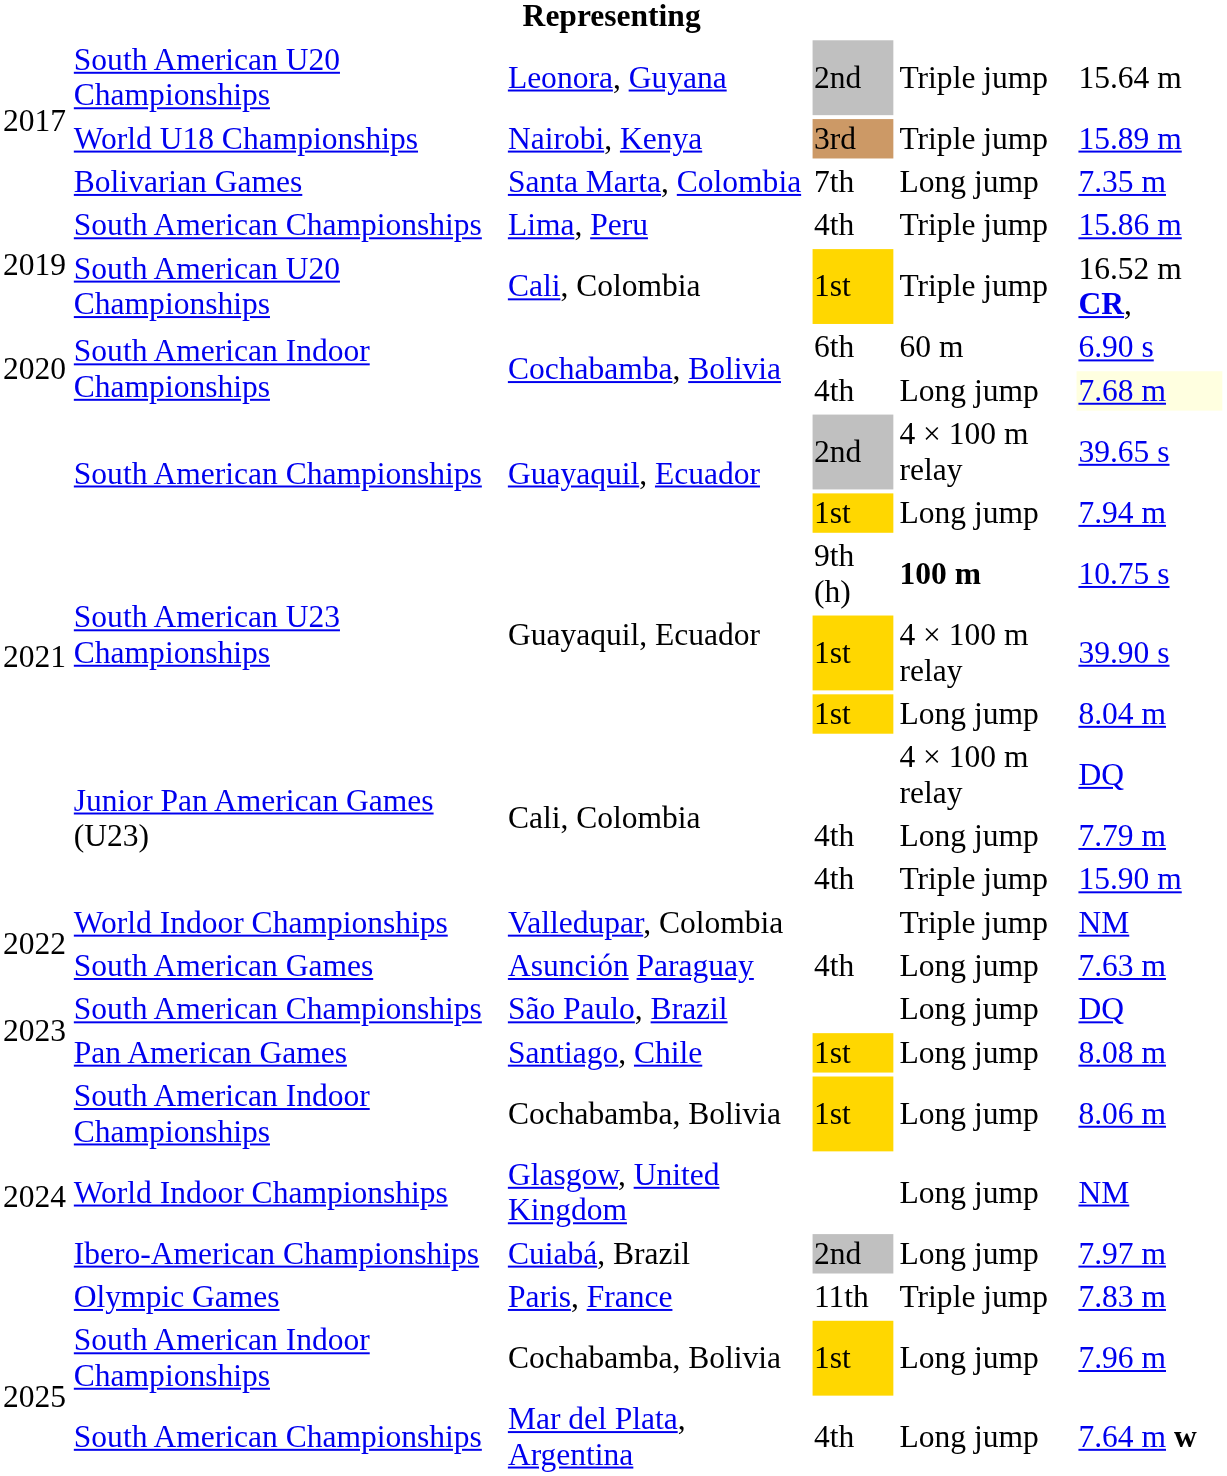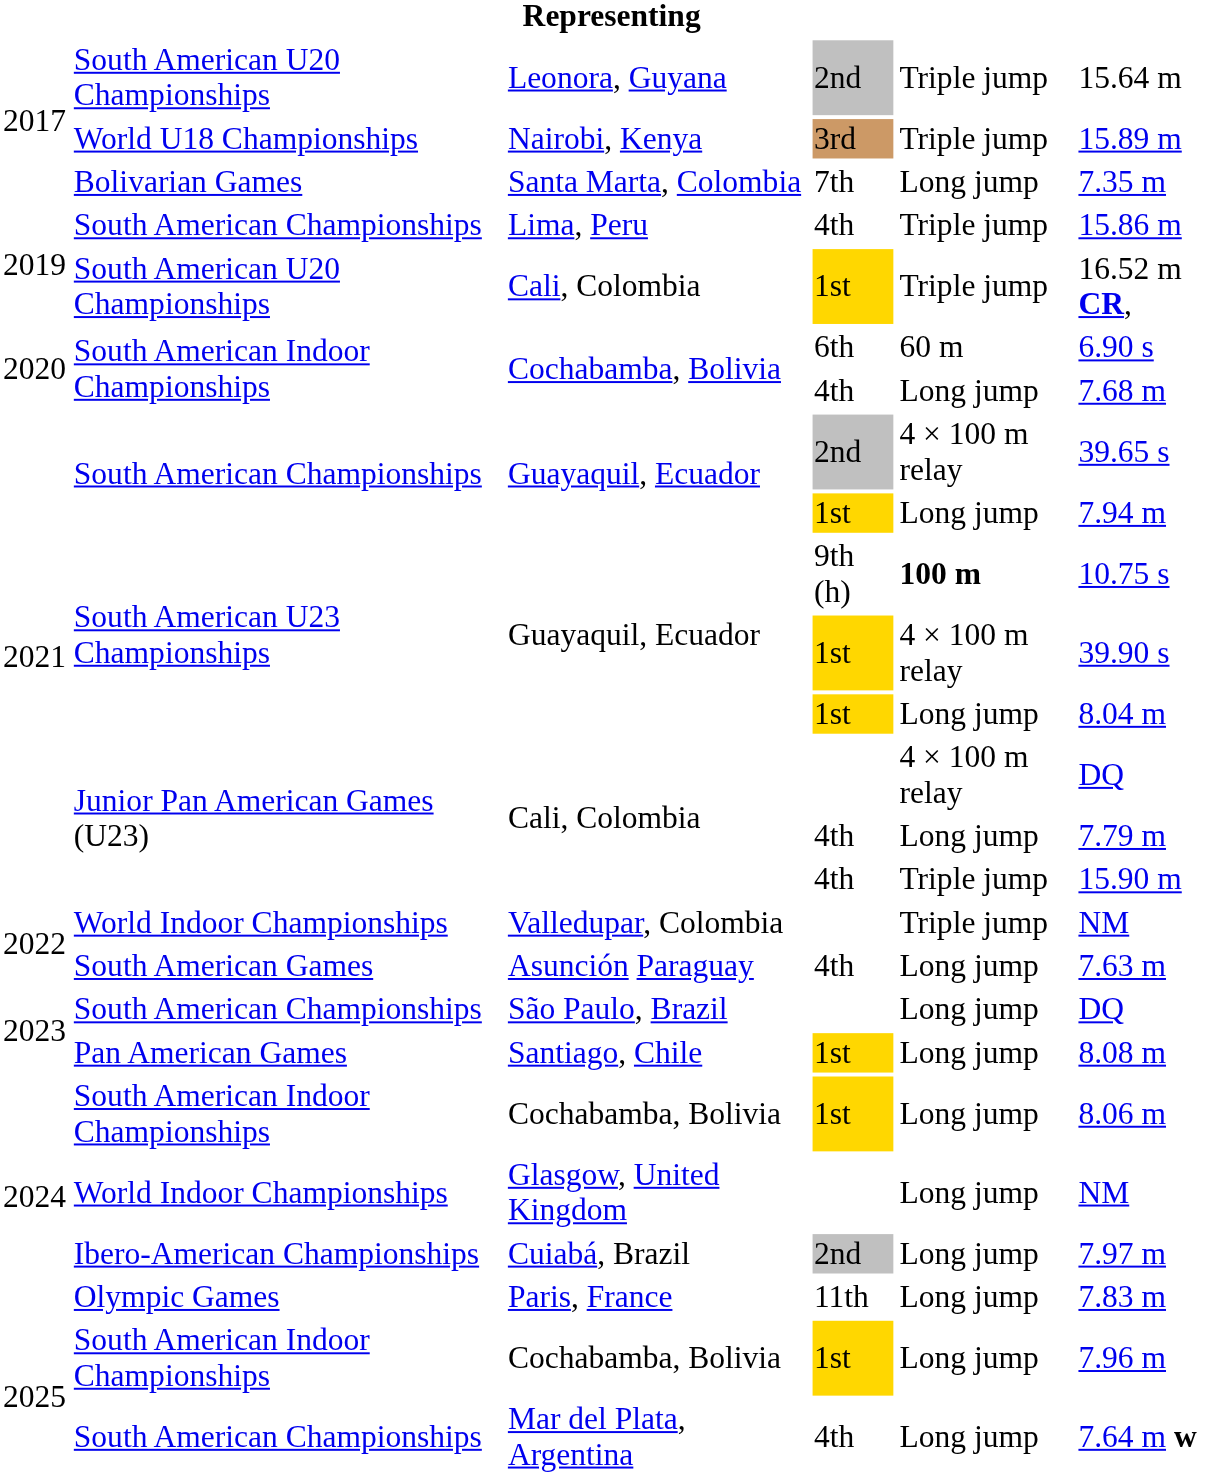 <table>
 <tr>
 <th colspan="6">Representing </th>
 </tr>
 <tr>
 <td rowspan=3>2017</td>
 <td><a href='#'>South American U20 Championships</a></td>
 <td><a href='#'>Leonora</a>, <a href='#'>Guyana</a></td>
 <td bgcolor=silver>2nd</td>
 <td>Triple jump</td>
 <td>15.64 m</td>
 </tr>
 <tr>
 <td><a href='#'>World U18 Championships</a></td>
 <td><a href='#'>Nairobi</a>, <a href='#'>Kenya</a></td>
 <td bgcolor=cc9966>3rd</td>
 <td>Triple jump</td>
 <td><a href='#'>15.89 m</a></td>
 </tr>
 <tr>
 <td><a href='#'>Bolivarian Games</a></td>
 <td><a href='#'>Santa Marta</a>, <a href='#'>Colombia</a></td>
 <td>7th</td>
 <td>Long jump</td>
 <td><a href='#'>7.35 m</a></td>
 </tr>
 <tr>
 <td rowspan=2>2019</td>
 <td><a href='#'>South American Championships</a></td>
 <td><a href='#'>Lima</a>, <a href='#'>Peru</a></td>
 <td>4th</td>
 <td>Triple jump</td>
 <td><a href='#'>15.86 m</a></td>
 </tr>
 <tr>
 <td><a href='#'>South American U20 Championships</a></td>
 <td><a href='#'>Cali</a>, Colombia</td>
 <td bgcolor=gold>1st</td>
 <td>Triple jump</td>
 <td>16.52 m <strong><a href='#'>CR</a></strong>, <strong></strong></td>
 </tr>
 <tr>
 <td rowspan=2>2020</td>
 <td rowspan=2><a href='#'>South American Indoor Championships</a></td>
 <td rowspan=2><a href='#'>Cochabamba</a>, <a href='#'>Bolivia</a></td>
 <td>6th</td>
 <td>60 m</td>
 <td><a href='#'>6.90 s</a></td>
 </tr>
 <tr>
 <td>4th</td>
 <td>Long jump</td>
-<td style="background: lightyellow;"><a href='#'>7.68 m</a></td>
+<td><a href='#'>7.68 m</a></td>
 </tr>
 <tr>
 <td rowspan=8>2021</td>
 <td rowspan=2><a href='#'>South American Championships</a></td>
 <td rowspan=2><a href='#'>Guayaquil</a>, <a href='#'>Ecuador</a></td>
 <td bgcolor=silver>2nd</td>
 <td>4 × 100 m relay</td>
 <td><a href='#'>39.65 s</a></td>
 </tr>
 <tr>
 <td bgcolor=gold>1st</td>
 <td>Long jump</td>
 <td><a href='#'>7.94 m</a></td>
 </tr>
 <tr>
 <td rowspan=3><a href='#'>South American U23 Championships</a></td>
 <td rowspan=3>Guayaquil, Ecuador</td>
 <td>9th (h)</td>
 <td><strong>100 m</strong></td>
 <td><a href='#'>10.75 s</a></td>
 </tr>
 <tr>
 <td bgcolor=gold>1st</td>
 <td>4 × 100 m relay</td>
 <td><a href='#'>39.90 s</a></td>
 </tr>
 <tr>
 <td bgcolor=gold>1st</td>
 <td>Long jump</td>
 <td><a href='#'>8.04 m</a></td>
 </tr>
 <tr>
 <td rowspan=3><a href='#'>Junior Pan American Games</a> (U23)</td>
 <td rowspan=3>Cali, Colombia</td>
 <td></td>
 <td>4 × 100 m relay</td>
 <td><a href='#'>DQ</a></td>
 </tr>
 <tr>
 <td>4th</td>
 <td>Long jump</td>
 <td><a href='#'>7.79 m</a></td>
 </tr>
 <tr>
 <td>4th</td>
 <td>Triple jump</td>
 <td><a href='#'>15.90 m</a></td>
 </tr>
 <tr>
 <td rowspan=2>2022</td>
 <td><a href='#'>World Indoor Championships</a></td>
 <td><a href='#'>Valledupar</a>, Colombia</td>
 <td></td>
 <td>Triple jump</td>
 <td><a href='#'>NM</a></td>
 </tr>
 <tr>
 <td><a href='#'>South American Games</a></td>
 <td><a href='#'>Asunción</a> <a href='#'>Paraguay</a></td>
 <td>4th</td>
 <td>Long jump</td>
 <td><a href='#'>7.63 m</a></td>
 </tr>
 <tr>
 <td rowspan=2>2023</td>
 <td><a href='#'>South American Championships</a></td>
 <td><a href='#'>São Paulo</a>, <a href='#'>Brazil</a></td>
 <td></td>
 <td>Long jump</td>
 <td><a href='#'>DQ</a></td>
 </tr>
 <tr>
 <td><a href='#'>Pan American Games</a></td>
 <td><a href='#'>Santiago</a>, <a href='#'>Chile</a></td>
 <td bgcolor=gold>1st</td>
 <td>Long jump</td>
 <td><a href='#'>8.08 m</a></td>
 </tr>
 <tr>
 <td rowspan=4>2024</td>
 <td><a href='#'>South American Indoor Championships</a></td>
 <td>Cochabamba, Bolivia</td>
 <td bgcolor=gold>1st</td>
 <td>Long jump</td>
 <td><a href='#'>8.06 m</a></td>
 </tr>
 <tr>
 <td><a href='#'>World Indoor Championships</a></td>
 <td><a href='#'>Glasgow</a>, <a href='#'>United Kingdom</a></td>
 <td></td>
 <td>Long jump</td>
 <td><a href='#'>NM</a></td>
 </tr>
 <tr>
 <td><a href='#'>Ibero-American Championships</a></td>
 <td><a href='#'>Cuiabá</a>, Brazil</td>
 <td bgcolor=silver>2nd</td>
 <td>Long jump</td>
 <td><a href='#'>7.97 m</a></td>
 </tr>
 <tr>
 <td><a href='#'>Olympic Games</a></td>
 <td><a href='#'>Paris</a>, <a href='#'>France</a></td>
 <td>11th</td>
-<td>Triple jump</td>
+<td>Long jump</td>
 <td><a href='#'>7.83 m</a></td>
 </tr>
 <tr>
 <td rowspan=2>2025</td>
 <td><a href='#'>South American Indoor Championships</a></td>
 <td>Cochabamba, Bolivia</td>
 <td bgcolor=gold>1st</td>
 <td>Long jump</td>
 <td><a href='#'>7.96 m</a></td>
 </tr>
 <tr>
 <td><a href='#'>South American Championships</a></td>
 <td><a href='#'>Mar del Plata</a>, <a href='#'>Argentina</a></td>
 <td>4th</td>
 <td>Long jump</td>
 <td><a href='#'>7.64 m</a> <strong>w</strong></td>
 </tr>
 </table>
